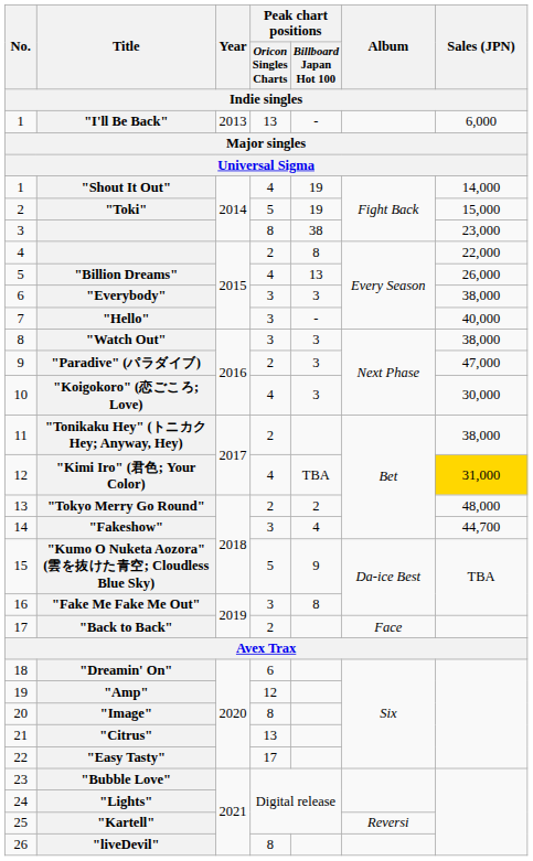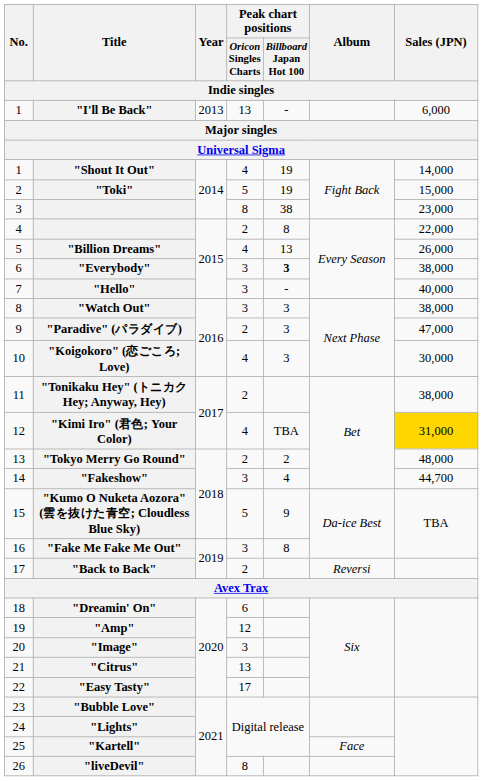 <table class="wikitable plainrowheaders" style="text-align:center;">
 <tr>
 <th scope="col" rowspan="2" style="width:2em;">No.</th>
 <th scope="col" rowspan="2" style="width:16em;">Title</th>
 <th scope="col" rowspan="2" style="width:2em;">Year</th>
 <th scope="col" colspan="2">Peak chart positions</th>
 <th scope="col" rowspan="2" style="width:8em;">Album</th>
 <th scope="col" rowspan="2" style="width:8em;">Sales (JPN)</th>
 </tr>
 <tr>
 <th style="width:3em;font-size:85%"><em>Oricon</em> Singles Charts<br></th>
 <th style="width:3em;font-size:85%"><em>Billboard</em> Japan Hot 100<br></th>
 </tr>
 <tr>
 <th scope="col" colspan="7">Indie singles</th>
 </tr>
 <tr>
 <td>1</td>
 <th scope="row">"I'll Be Back"</th>
 <td>2013</td>
 <td>13</td>
 <td>-</td>
 <td></td>
 <td>6,000</td>
 </tr>
 <tr>
 <th scope="col" colspan="7">Major singles</th>
 </tr>
 <tr>
 <th scope="col" colspan="7"><a href='#'>Universal Sigma</a></th>
 </tr>
 <tr>
 <td>1</td>
 <th scope="row">"Shout It Out"</th>
 <td rowspan="3">2014</td>
 <td>4</td>
 <td>19</td>
 <td rowspan="3"><em>Fight Back</em></td>
 <td>14,000</td>
 </tr>
 <tr>
 <td>2</td>
 <th scope="row">"Toki"</th>
 <td>5</td>
 <td>19</td>
 <td>15,000</td>
 </tr>
 <tr>
 <td>3</td>
 <th scope="row"></th>
 <td>8</td>
 <td>38</td>
 <td>23,000</td>
 </tr>
 <tr>
 <td>4</td>
 <th scope="row"></th>
 <td rowspan="4">2015</td>
 <td>2</td>
 <td>8</td>
 <td rowspan="4"><em>Every Season</em></td>
 <td>22,000</td>
 </tr>
 <tr>
 <td>5</td>
 <th scope="row">"Billion Dreams"</th>
 <td>4</td>
 <td>13</td>
 <td>26,000</td>
 </tr>
 <tr>
 <td>6</td>
 <th scope="row">"Everybody"</th>
 <td>3</td>
-<td>3</td>
+<td><strong>3</strong></td>
 <td>38,000</td>
 </tr>
 <tr>
 <td>7</td>
 <th scope="row">"Hello"</th>
 <td>3</td>
 <td>-</td>
 <td>40,000</td>
 </tr>
 <tr>
 <td>8</td>
 <th scope="row">"Watch Out"</th>
 <td rowspan="3">2016</td>
 <td>3</td>
 <td>3</td>
 <td rowspan="3"><em>Next Phase</em></td>
 <td>38,000</td>
 </tr>
 <tr>
 <td>9</td>
 <th scope="row">"Paradive" (パラダイブ)</th>
 <td>2</td>
 <td>3</td>
 <td>47,000</td>
 </tr>
 <tr>
 <td>10</td>
 <th scope="row">"Koigokoro" (恋ごころ; Love)</th>
 <td>4</td>
 <td>3</td>
 <td>30,000</td>
 </tr>
 <tr>
 <td>11</td>
 <th scope="row">"Tonikaku Hey" (トニカクHey; Anyway, Hey)</th>
 <td rowspan="2">2017</td>
 <td>2</td>
 <td></td>
 <td rowspan="4"><em>Bet</em></td>
 <td>38,000</td>
 </tr>
 <tr>
 <td>12</td>
 <th scope="row">"Kimi Iro" (君色; Your Color)</th>
 <td>4</td>
 <td>TBA</td>
 <td style="background: gold;">31,000</td>
 </tr>
 <tr>
 <td>13</td>
 <th scope="row">"Tokyo Merry Go Round"</th>
 <td rowspan="3">2018</td>
 <td>2</td>
 <td>2</td>
 <td>48,000</td>
 </tr>
 <tr>
 <td>14</td>
 <th scope="row">"Fakeshow"</th>
 <td>3</td>
 <td>4</td>
 <td>44,700</td>
 </tr>
 <tr>
 <td>15</td>
 <th scope="row">"Kumo O Nuketa Aozora" (雲を抜けた青空; Cloudless Blue Sky)</th>
 <td>5</td>
 <td>9</td>
 <td rowspan="2"><em>Da-ice Best</em></td>
 <td rowspan="2">TBA</td>
 </tr>
 <tr>
 <td>16</td>
 <th scope="row">"Fake Me Fake Me Out"</th>
 <td rowspan="2">2019</td>
 <td>3</td>
 <td>8</td>
 </tr>
 <tr>
 <td>17</td>
 <th scope="row">"Back to Back"</th>
 <td>2</td>
 <td></td>
-<td><em>Face</em></td>
+<td><em>Reversi</em></td>
 <td></td>
 </tr>
 <tr>
 <th scope="col" colspan="7"><a href='#'>Avex Trax</a></th>
 </tr>
 <tr>
 <td>18</td>
 <th scope="row">"Dreamin' On"</th>
 <td rowspan="5">2020</td>
 <td>6</td>
 <td></td>
 <td rowspan="5"><em>Six</em></td>
 <td rowspan="5"></td>
 </tr>
 <tr>
 <td>19</td>
 <th scope="row">"Amp"</th>
 <td>12</td>
 <td></td>
 </tr>
 <tr>
 <td>20</td>
 <th scope="row">"Image"</th>
-<td>8</td>
+<td>3</td>
 <td></td>
 </tr>
 <tr>
 <td>21</td>
 <th scope="row">"Citrus"</th>
 <td>13</td>
 <td></td>
 </tr>
 <tr>
 <td>22</td>
 <th scope="row">"Easy Tasty"</th>
 <td>17</td>
 <td></td>
 </tr>
 <tr>
 <td>23</td>
 <th scope="row">"Bubble Love"</th>
 <td rowspan="4">2021</td>
 <td rowspan="3" colspan="2">Digital release</td>
 <td rowspan="2"></td>
 <td rowspan="4"></td>
 </tr>
 <tr>
 <td>24</td>
 <th scope="row">"Lights"</th>
 </tr>
 <tr>
 <td>25</td>
 <th scope="row">"Kartell"</th>
-<td><em>Reversi</em></td>
+<td><em>Face</em></td>
 </tr>
 <tr>
 <td>26</td>
 <th scope="row">"liveDevil" </th>
 <td>8</td>
 <td></td>
 <td></td>
 </tr>
 </table>
